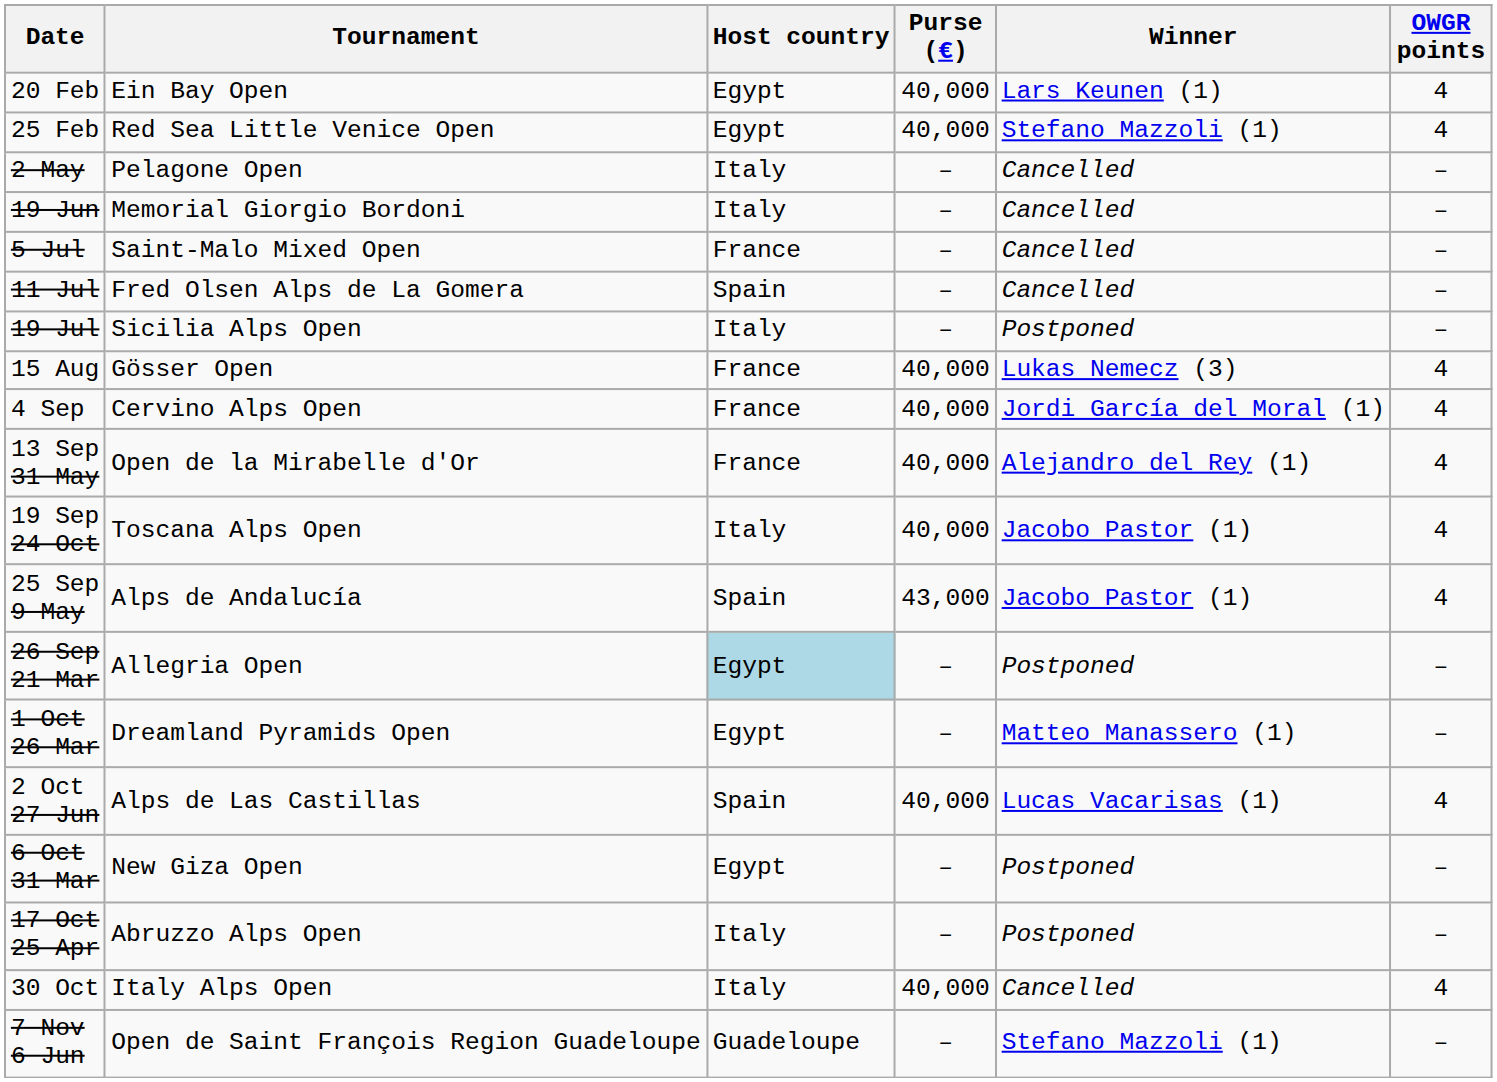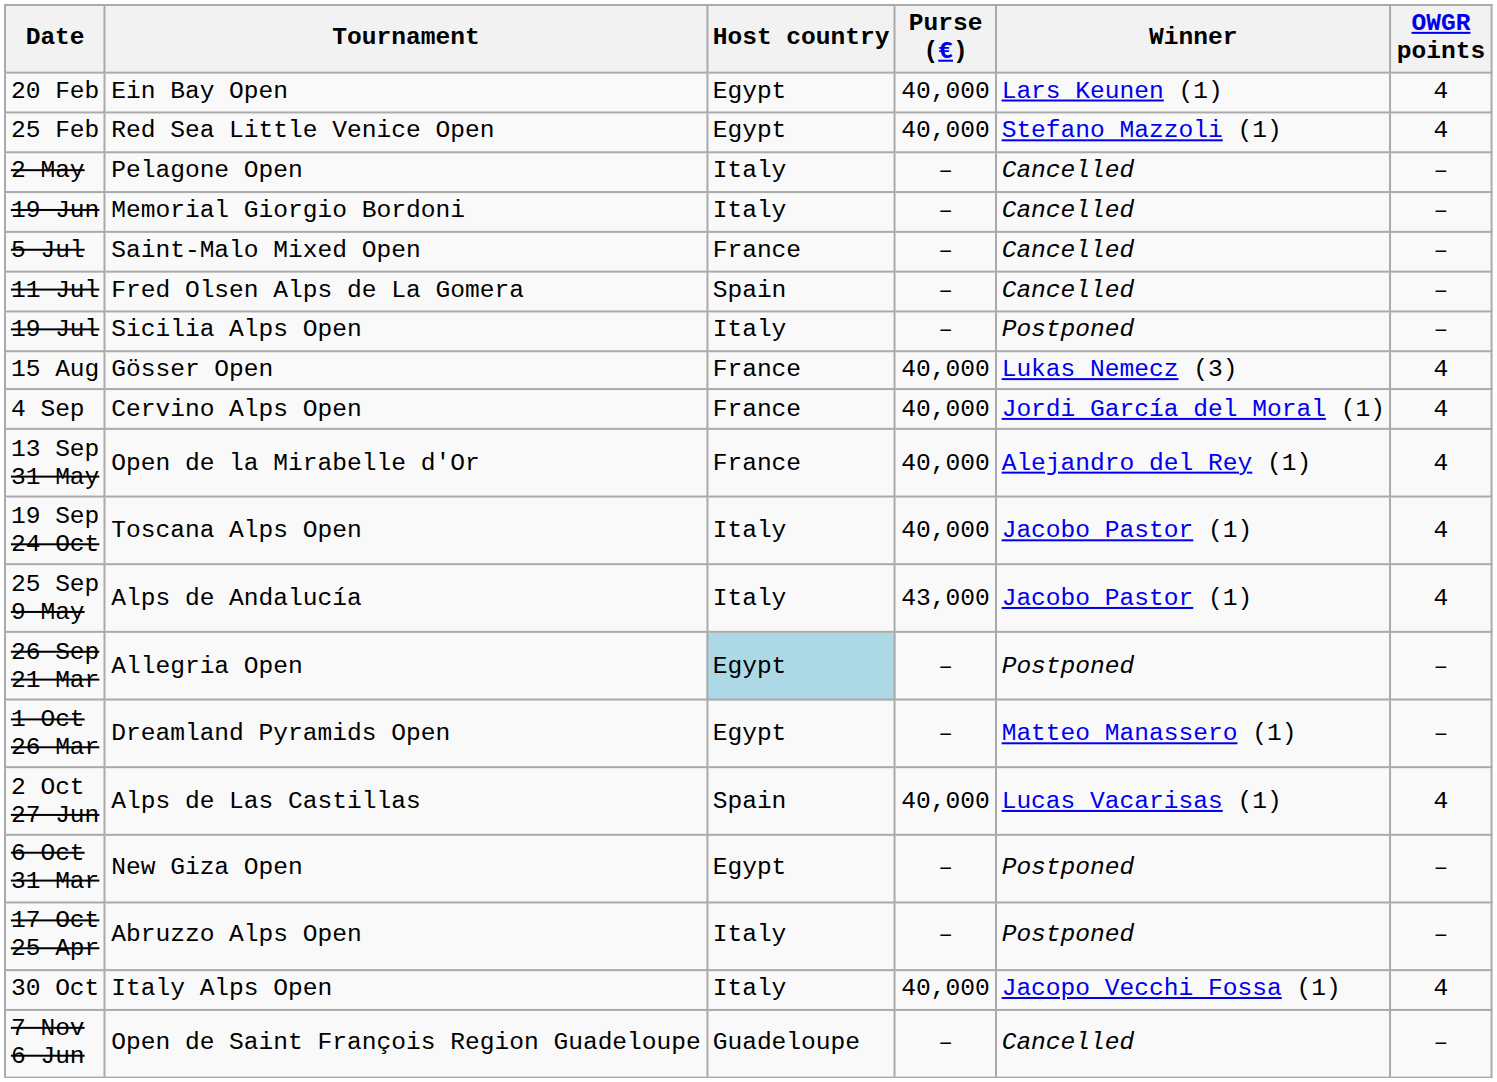 <table class="wikitable" style="font-size:95%;">
 <tr>
 <th>Date</th>
 <th>Tournament</th>
 <th>Host country</th>
 <th>Purse<br>(<a href='#'>€</a>)</th>
 <th>Winner</th>
 <th><a href='#'>OWGR</a><br>points</th>
 </tr>
 <tr>
 <td>20 Feb</td>
 <td>Ein Bay Open</td>
 <td>Egypt</td>
 <td align=right>40,000</td>
 <td> <a href='#'>Lars Keunen</a> (1)</td>
 <td align=center>4</td>
 </tr>
 <tr>
 <td>25 Feb</td>
 <td>Red Sea Little Venice Open</td>
 <td>Egypt</td>
 <td align=right>40,000</td>
 <td> <a href='#'>Stefano Mazzoli</a> (1)</td>
 <td align=center>4</td>
 </tr>
 <tr>
 <td><s>2 May</s></td>
 <td>Pelagone Open</td>
 <td>Italy</td>
 <td align=center>–</td>
 <td><em>Cancelled</em></td>
 <td align=center>–</td>
 </tr>
 <tr>
 <td><s>19 Jun</s></td>
 <td>Memorial Giorgio Bordoni</td>
 <td>Italy</td>
 <td align=center>–</td>
 <td><em>Cancelled</em></td>
 <td align=center>–</td>
 </tr>
 <tr>
 <td><s>5 Jul</s></td>
 <td>Saint-Malo Mixed Open</td>
 <td>France</td>
 <td align=center>–</td>
 <td><em>Cancelled</em></td>
 <td align=center>–</td>
 </tr>
 <tr>
 <td><s>11 Jul</s></td>
 <td>Fred Olsen Alps de La Gomera</td>
 <td>Spain</td>
 <td align=center>–</td>
 <td><em>Cancelled</em></td>
 <td align=center>–</td>
 </tr>
 <tr>
 <td><s>19 Jul</s></td>
 <td>Sicilia Alps Open</td>
 <td>Italy</td>
 <td align=center>–</td>
 <td><em>Postponed</em></td>
 <td align=center>–</td>
 </tr>
 <tr>
 <td>15 Aug</td>
 <td>Gösser Open</td>
 <td>France</td>
 <td align=right>40,000</td>
 <td> <a href='#'>Lukas Nemecz</a> (3)</td>
 <td align=center>4</td>
 </tr>
 <tr>
 <td>4 Sep</td>
 <td>Cervino Alps Open</td>
 <td>France</td>
 <td align=right>40,000</td>
 <td> <a href='#'>Jordi García del Moral</a> (1)</td>
 <td align=center>4</td>
 </tr>
 <tr>
 <td>13 Sep<br><s>31 May</s></td>
 <td>Open de la Mirabelle d'Or</td>
 <td>France</td>
 <td align=right>40,000</td>
 <td> <a href='#'>Alejandro del Rey</a> (1)</td>
 <td align=center>4</td>
 </tr>
 <tr>
 <td>19 Sep<br><s>24 Oct</s></td>
 <td>Toscana Alps Open</td>
 <td>Italy</td>
 <td align=right>40,000</td>
 <td> <a href='#'>Jacobo Pastor</a> (1)</td>
 <td align=center>4</td>
 </tr>
 <tr>
 <td>25 Sep<br><s>9 May</s></td>
 <td>Alps de Andalucía</td>
-<td>Spain</td>
+<td>Italy</td>
 <td align=right>43,000</td>
 <td> <a href='#'>Jacobo Pastor</a> (1)</td>
 <td align=center>4</td>
 </tr>
 <tr>
 <td><s>26 Sep</s><br><s>21 Mar</s></td>
 <td>Allegria Open</td>
 <td style="background: lightblue;">Egypt</td>
 <td align=center>–</td>
 <td><em>Postponed</em></td>
 <td align=center>–</td>
 </tr>
 <tr>
 <td><s>1 Oct</s><br><s>26 Mar</s></td>
 <td>Dreamland Pyramids Open</td>
 <td>Egypt</td>
 <td align=center>–</td>
 <td> <a href='#'>Matteo Manassero</a> (1)</td>
 <td align=center>–</td>
 </tr>
 <tr>
 <td>2 Oct<br><s>27 Jun</s></td>
 <td>Alps de Las Castillas</td>
 <td>Spain</td>
 <td align=right>40,000</td>
 <td> <a href='#'>Lucas Vacarisas</a> (1)</td>
 <td align=center>4</td>
 </tr>
 <tr>
 <td><s>6 Oct</s><br><s>31 Mar</s></td>
 <td>New Giza Open</td>
 <td>Egypt</td>
 <td align=center>–</td>
 <td><em>Postponed</em></td>
 <td align=center>–</td>
 </tr>
 <tr>
 <td><s>17 Oct</s><br><s>25 Apr</s></td>
 <td>Abruzzo Alps Open</td>
 <td>Italy</td>
 <td align=center>–</td>
 <td><em>Postponed</em></td>
 <td align=center>–</td>
 </tr>
 <tr>
 <td>30 Oct</td>
 <td>Italy Alps Open</td>
 <td>Italy</td>
 <td align=right>40,000</td>
-<td><em>Cancelled</em></td>
+<td> <a href='#'>Jacopo Vecchi Fossa</a> (1)</td>
 <td align=center>4</td>
 </tr>
 <tr>
 <td><s>7 Nov</s><br><s>6 Jun</s></td>
 <td>Open de Saint François Region Guadeloupe</td>
 <td>Guadeloupe</td>
 <td align=center>–</td>
-<td> <a href='#'>Stefano Mazzoli</a> (1)</td>
+<td><em>Cancelled</em></td>
 <td align=center>–</td>
 </tr>
 </table>
